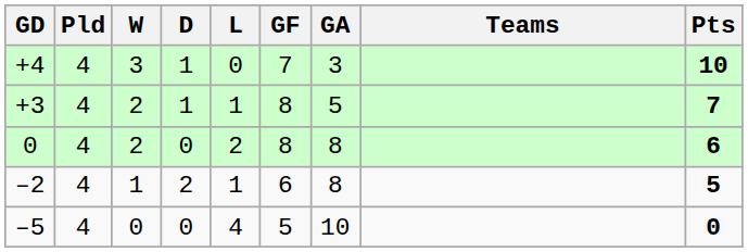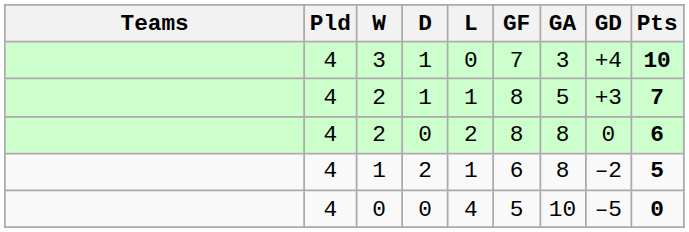 <table class="wikitable" style="text-align: center;">
 <tr>
-<th width=20>GD</th>
+<th width=165>Teams</th>
 <th width=20>Pld</th>
 <th width=20>W</th>
 <th width=20>D</th>
 <th width=20>L</th>
 <th width=20>GF</th>
 <th width=20>GA</th>
-<th width=165>Teams</th>
+<th width=20>GD</th>
 <th width=20>Pts</th>
 </tr>
 <tr align=center style="background:#ccffcc;">
-<td>+4</td>
+<td style="text-align:left;"></td>
 <td>4</td>
 <td>3</td>
 <td>1</td>
 <td>0</td>
 <td>7</td>
 <td>3</td>
-<td style="text-align:left;"></td>
+<td>+4</td>
 <td><strong>10</strong></td>
 </tr>
 <tr align=center style="background:#ccffcc;">
-<td>+3</td>
+<td style="text-align:left;"></td>
 <td>4</td>
 <td>2</td>
 <td>1</td>
 <td>1</td>
 <td>8</td>
 <td>5</td>
-<td style="text-align:left;"></td>
+<td>+3</td>
 <td><strong>7</strong></td>
 </tr>
 <tr align=center style="background:#ccffcc;">
-<td>0</td>
+<td style="text-align:left;"></td>
 <td>4</td>
 <td>2</td>
 <td>0</td>
 <td>2</td>
 <td>8</td>
 <td>8</td>
-<td style="text-align:left;"></td>
+<td>0</td>
 <td><strong>6</strong></td>
 </tr>
 <tr align=center>
-<td>–2</td>
+<td style="text-align:left;"></td>
 <td>4</td>
 <td>1</td>
 <td>2</td>
 <td>1</td>
 <td>6</td>
 <td>8</td>
-<td style="text-align:left;"></td>
+<td>–2</td>
 <td><strong>5</strong></td>
 </tr>
 <tr align=center>
-<td>–5</td>
+<td style="text-align:left;"></td>
 <td>4</td>
 <td>0</td>
 <td>0</td>
 <td>4</td>
 <td>5</td>
 <td>10</td>
-<td style="text-align:left;"></td>
+<td>–5</td>
 <td><strong>0</strong></td>
 </tr>
 </table>
